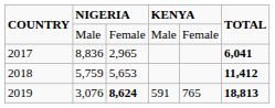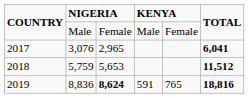 <table class="wikitable">
 <tr>
 <td rowspan="2"><strong>COUNTRY</strong></td>
 <td colspan="2"><strong>NIGERIA</strong></td>
 <td colspan="2"><strong>KENYA</strong></td>
 <td rowspan="2"><strong>TOTAL</strong></td>
 </tr>
 <tr>
 <td>Male</td>
 <td>Female</td>
 <td>Male</td>
 <td>Female</td>
 </tr>
 <tr>
 <td>2017</td>
-<td>8,836</td>
+<td>3,076</td>
 <td>2,965</td>
 <td></td>
 <td></td>
 <td><strong>6,041</strong></td>
 </tr>
 <tr>
 <td>2018</td>
 <td>5,759</td>
 <td>5,653</td>
 <td></td>
 <td></td>
-<td><strong>11,412</strong></td>
+<td><strong>11,512</strong></td>
 </tr>
 <tr>
 <td>2019</td>
-<td>3,076</td>
+<td>8,836</td>
 <td><strong>8,624</strong></td>
 <td>591</td>
 <td>765</td>
-<td><strong>18,813</strong></td>
+<td><strong>18,816</strong></td>
 </tr>
 </table>
